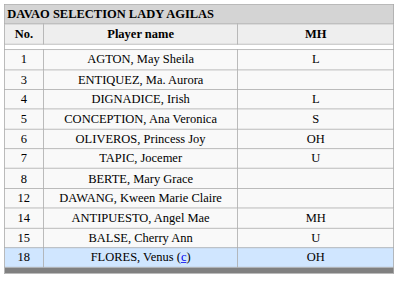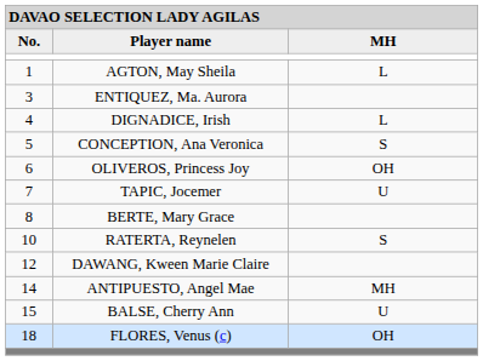 <table class='wikitable mw-collapsible mw-collapsed' style='text-align: center; width: 500px; border: none;'>
 <tr>
 <th style="background:#D4D4D4; text-align:left;" colspan=3> DAVAO SELECTION LADY AGILAS</th>
 </tr>
 <tr style="background:#EEEEEE; font-weight:bold;">
 <td width=10%>No.</td>
 <td width=50%>Player name</td>
 <td align=center>MH</td>
 </tr>
 <tr style="background:#FFFFFF;">
 <td colspan=3 align=center></td>
 </tr>
 <tr>
 <td align=center>1</td>
 <td>AGTON, May Sheila</td>
 <td align=center>L</td>
 </tr>
 <tr>
 <td align=center>3</td>
 <td>ENTIQUEZ, Ma. Aurora</td>
 <td align=center></td>
 </tr>
 <tr>
 <td align=center>4</td>
 <td>DIGNADICE, Irish</td>
 <td align=center>L</td>
 </tr>
 <tr>
 <td align=center>5</td>
 <td>CONCEPTION, Ana Veronica</td>
 <td align=center>S</td>
 </tr>
 <tr>
 <td align=center>6</td>
 <td>OLIVEROS, Princess Joy</td>
 <td align=center>OH</td>
 </tr>
 <tr>
 <td align=center>7</td>
 <td>TAPIC, Jocemer</td>
 <td align=center>U</td>
 </tr>
 <tr>
 <td align=center>8</td>
 <td>BERTE, Mary Grace</td>
 <td align=center></td>
 </tr>
 <tr>
+<td align=center>10</td>
+<td>RATERTA, Reynelen</td>
+<td align=center>S</td>
+</tr>
+<tr>
 <td align=center>12</td>
 <td>DAWANG, Kween Marie Claire</td>
 <td align=center></td>
 </tr>
 <tr>
 <td align=center>14</td>
 <td>ANTIPUESTO, Angel Mae</td>
 <td align=center>MH</td>
 </tr>
 <tr>
 <td align=center>15</td>
 <td>BALSE, Cherry Ann</td>
 <td align=center>U</td>
 </tr>
 <tr bgcolor=#D0E6FF>
 <td align=center>18</td>
 <td>FLORES, Venus (<a href='#'>c</a>)</td>
 <td align=center>OH</td>
 </tr>
 <tr>
 <th style="background:gray;" colspan=3></th>
 </tr>
 <tr>
 </tr>
 </table>
